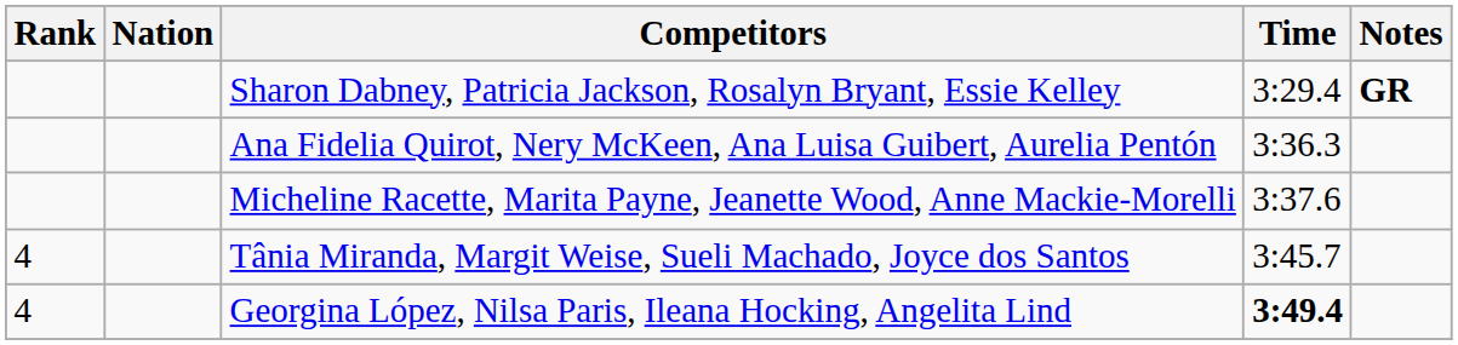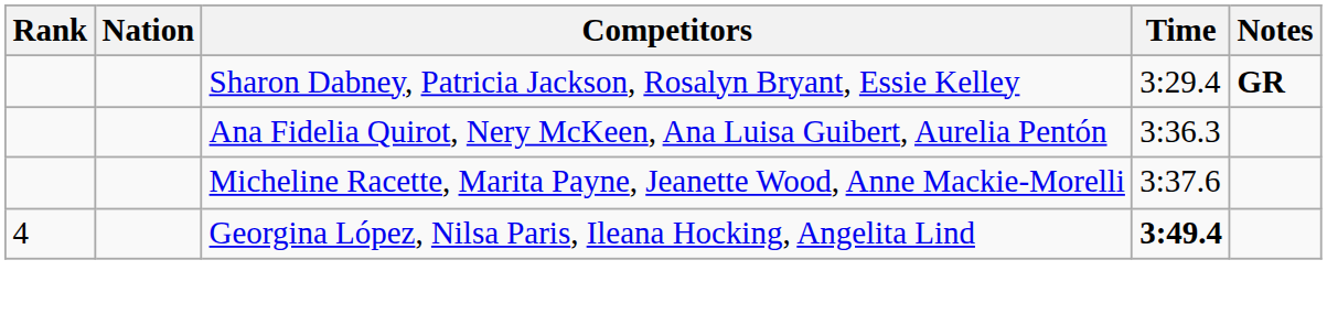 <table class="wikitable sortable">
 <tr>
 <th>Rank</th>
 <th>Nation</th>
 <th>Competitors</th>
 <th>Time</th>
 <th>Notes</th>
 </tr>
 <tr>
 <td></td>
 <td></td>
 <td><a href='#'>Sharon Dabney</a>, <a href='#'>Patricia Jackson</a>, <a href='#'>Rosalyn Bryant</a>, <a href='#'>Essie Kelley</a></td>
 <td>3:29.4</td>
 <td><strong>GR</strong></td>
 </tr>
 <tr>
 <td></td>
 <td></td>
 <td><a href='#'>Ana Fidelia Quirot</a>, <a href='#'>Nery McKeen</a>, <a href='#'>Ana Luisa Guibert</a>, <a href='#'>Aurelia Pentón</a></td>
 <td>3:36.3</td>
 <td></td>
 </tr>
 <tr>
 <td></td>
 <td></td>
 <td><a href='#'>Micheline Racette</a>, <a href='#'>Marita Payne</a>, <a href='#'>Jeanette Wood</a>, <a href='#'>Anne Mackie-Morelli</a></td>
 <td>3:37.6</td>
 <td></td>
 </tr>
 <tr>
 <td>4</td>
 <td></td>
-<td><a href='#'>Tânia Miranda</a>, <a href='#'>Margit Weise</a>, <a href='#'>Sueli Machado</a>, <a href='#'>Joyce dos Santos</a></td>
-<td>3:45.7</td>
-<td></td>
-</tr>
-<tr>
-<td>4</td>
-<td></td>
 <td><a href='#'>Georgina López</a>, <a href='#'>Nilsa Paris</a>, <a href='#'>Ileana Hocking</a>, <a href='#'>Angelita Lind</a></td>
 <td><strong>3:49.4</strong></td>
 <td></td>
 </tr>
 </table>
